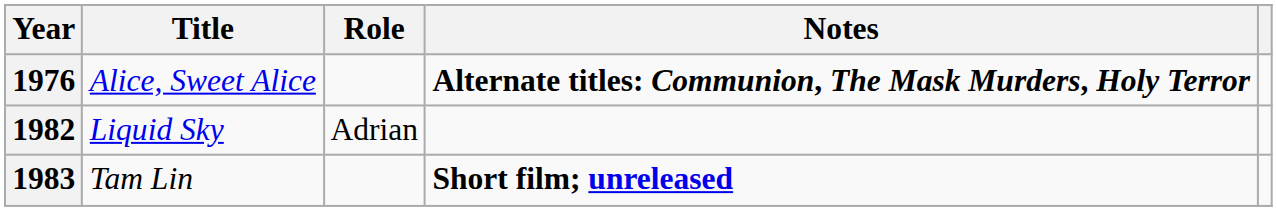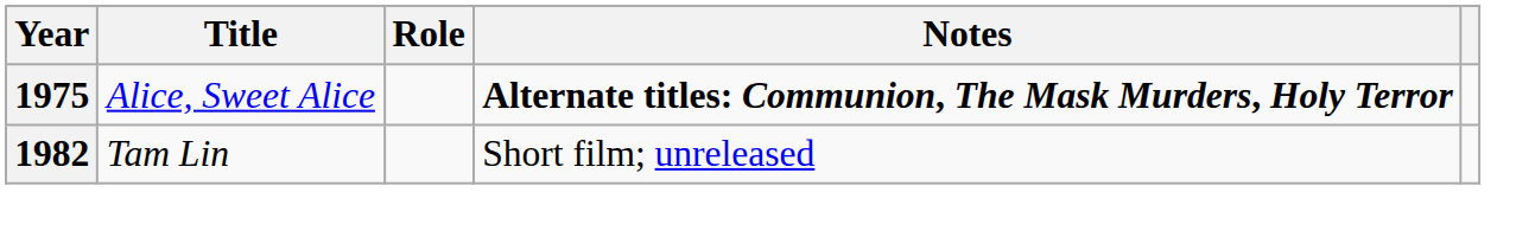 <table class="wikitable plainrowheaders sortable" style="margin-right: 0;">
 <tr>
 <th scope="col">Year</th>
 <th scope="col">Title</th>
 <th scope="col">Role</th>
 <th scope="col" class="unsortable">Notes</th>
 <th scope="col" class="unsortable"></th>
 </tr>
 <tr>
-<th scope="row">1976</th>
+<th scope="row">1975</th>
 <td><em><a href='#'>Alice, Sweet Alice</a></em></td>
 <td></td>
 <td><strong>Alternate titles: <em>Communion</em>, <em>The Mask Murders</em>, <em>Holy Terror</em></strong></td>
 <td style="text-align:center"></td>
 </tr>
 <tr>
 <th scope="row">1982</th>
-<td><em><a href='#'>Liquid Sky</a></em></td>
-<td>Adrian</td>
-<td></td>
-<td style="text-align:center;"></td>
-</tr>
-<tr>
-<th scope="row">1983</th>
 <td><em>Tam Lin</em></td>
 <td></td>
-<td><strong>Short film; <a href='#'>unreleased</a></strong></td>
+<td>Short film; <a href='#'>unreleased</a></td>
 <td style="text-align:center;"></td>
 </tr>
 </table>
